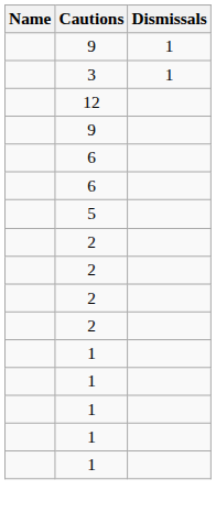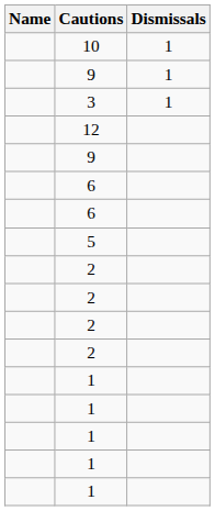 <table class="wikitable sortable" style="text-align:center; font-size:95%">
 <tr>
 <th>Name</th>
 <th>Cautions</th>
 <th>Dismissals</th>
+</tr>
+<tr>
+<td></td>
+<td> 10</td>
+<td> 1</td>
 </tr>
 <tr>
 <td></td>
 <td> 9</td>
 <td> 1</td>
 </tr>
 <tr>
 <td></td>
 <td> 3</td>
 <td> 1</td>
 </tr>
 <tr>
 <td></td>
 <td> 12</td>
 <td></td>
 </tr>
 <tr>
 <td></td>
 <td> 9</td>
 <td></td>
 </tr>
 <tr>
 <td></td>
 <td> 6</td>
 <td></td>
 </tr>
 <tr>
 <td></td>
 <td> 6</td>
 <td></td>
 </tr>
 <tr>
 <td></td>
 <td> 5</td>
 <td></td>
 </tr>
 <tr>
 <td></td>
 <td> 2</td>
 <td></td>
 </tr>
 <tr>
 <td></td>
 <td> 2</td>
 <td></td>
 </tr>
 <tr>
 <td></td>
 <td> 2</td>
 <td></td>
 </tr>
 <tr>
 <td></td>
 <td> 2</td>
 <td></td>
 </tr>
 <tr>
 <td></td>
 <td> 1</td>
 <td></td>
 </tr>
 <tr>
 <td></td>
 <td> 1</td>
 <td></td>
 </tr>
 <tr>
 <td></td>
 <td> 1</td>
 <td></td>
 </tr>
 <tr>
 <td></td>
 <td> 1</td>
 <td></td>
 </tr>
 <tr>
 <td></td>
 <td> 1</td>
 <td></td>
 </tr>
 </table>
